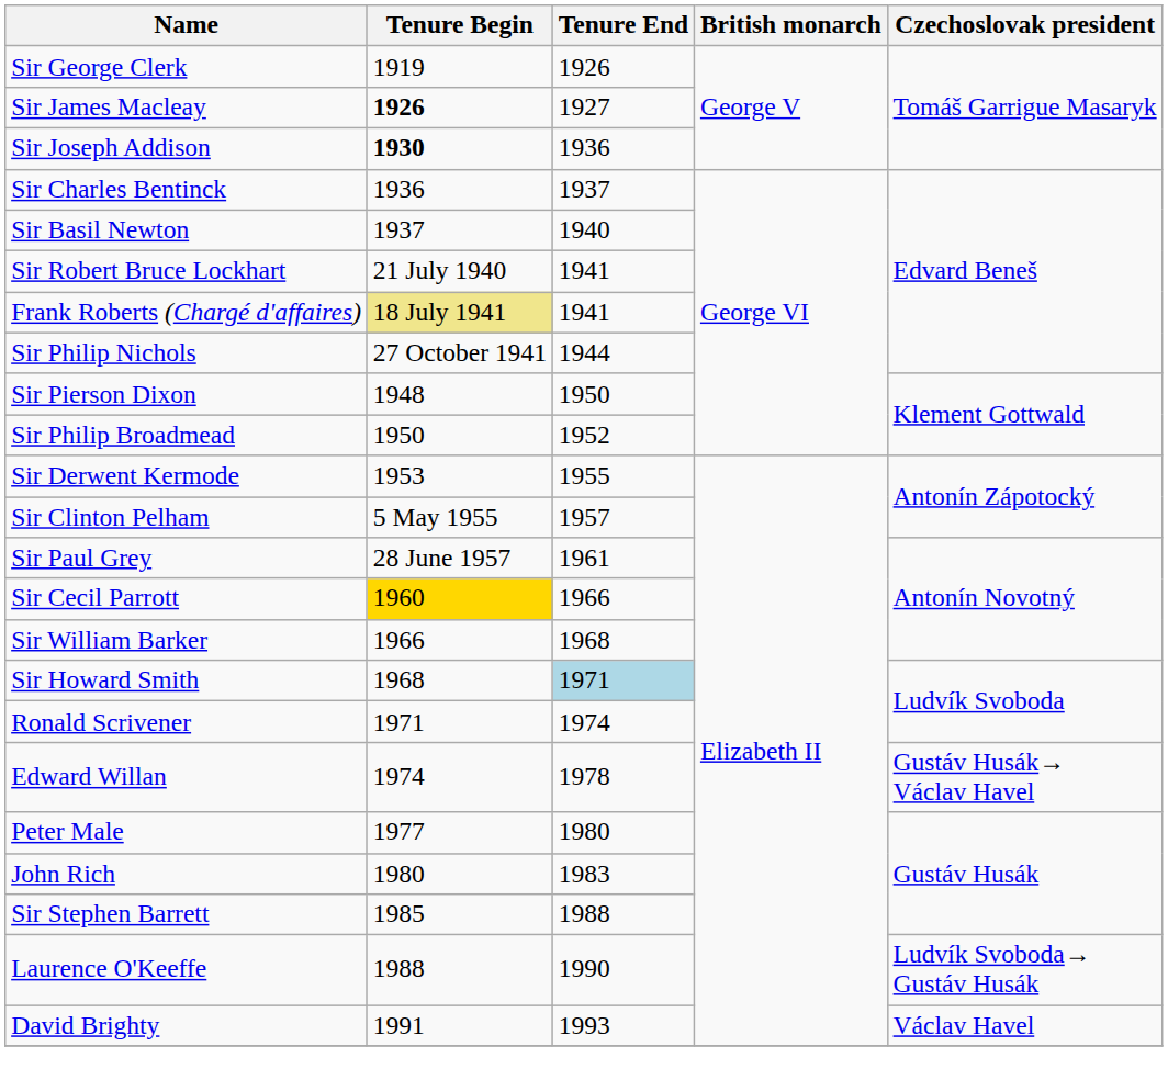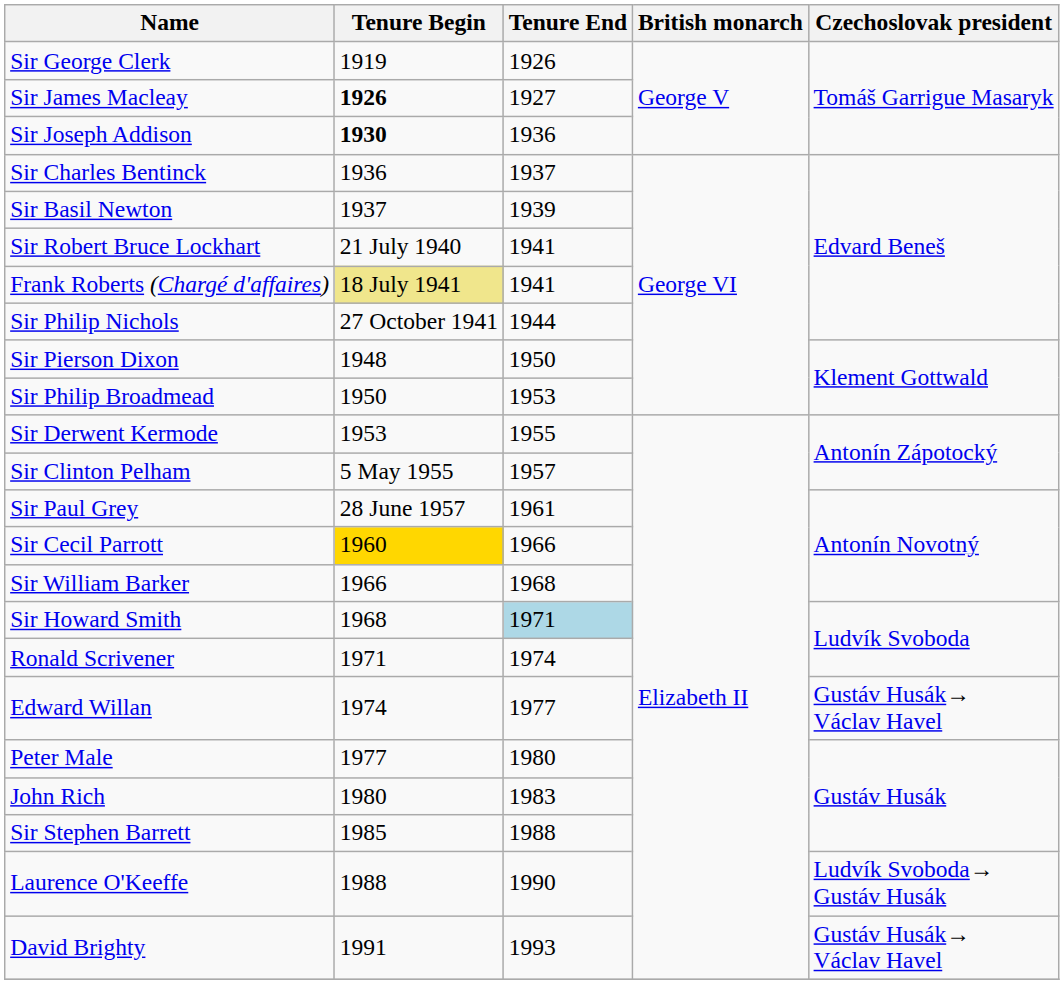 <table class="wikitable">
 <tr>
 <th>Name</th>
 <th>Tenure Begin</th>
 <th>Tenure End</th>
 <th>British monarch</th>
 <th>Czechoslovak president</th>
 </tr>
 <tr>
 <td><a href='#'>Sir George Clerk</a></td>
 <td>1919</td>
 <td>1926</td>
 <td rowspan="3"><a href='#'>George V</a></td>
 <td rowspan="3"><a href='#'>Tomáš Garrigue Masaryk</a></td>
 </tr>
 <tr>
 <td><a href='#'>Sir James Macleay</a></td>
 <td><strong>1926</strong></td>
 <td>1927</td>
 </tr>
 <tr>
 <td><a href='#'>Sir Joseph Addison</a></td>
 <td><strong>1930</strong></td>
 <td>1936</td>
 </tr>
 <tr>
 <td><a href='#'>Sir Charles Bentinck</a></td>
 <td>1936</td>
 <td>1937</td>
 <td rowspan="7"><a href='#'>George VI</a></td>
 <td rowspan="5"><a href='#'>Edvard Beneš</a></td>
 </tr>
 <tr>
 <td><a href='#'>Sir Basil Newton</a></td>
 <td>1937</td>
-<td>1940</td>
+<td>1939</td>
 </tr>
 <tr>
 <td><a href='#'>Sir Robert Bruce Lockhart</a></td>
 <td>21 July 1940</td>
 <td>1941</td>
 </tr>
 <tr>
 <td><a href='#'>Frank Roberts</a> <em>(<a href='#'>Chargé d'affaires</a>)</em></td>
 <td style="background: khaki;">18 July 1941</td>
 <td>1941</td>
 </tr>
 <tr>
 <td><a href='#'>Sir Philip Nichols</a></td>
 <td>27 October 1941</td>
 <td>1944</td>
 </tr>
 <tr>
 <td><a href='#'>Sir Pierson Dixon</a></td>
 <td>1948</td>
 <td>1950</td>
 <td rowspan="2"><a href='#'>Klement Gottwald</a></td>
 </tr>
 <tr>
 <td><a href='#'>Sir Philip Broadmead</a></td>
 <td>1950</td>
-<td>1952</td>
+<td>1953</td>
 </tr>
 <tr>
 <td><a href='#'>Sir Derwent Kermode</a></td>
 <td>1953</td>
 <td>1955</td>
 <td rowspan="13"><a href='#'>Elizabeth II</a></td>
 <td rowspan="2"><a href='#'>Antonín Zápotocký</a></td>
 </tr>
 <tr>
 <td><a href='#'>Sir Clinton Pelham</a></td>
 <td>5 May 1955</td>
 <td>1957</td>
 </tr>
 <tr>
 <td><a href='#'>Sir Paul Grey</a></td>
 <td>28 June 1957</td>
 <td>1961</td>
 <td rowspan="3"><a href='#'>Antonín Novotný</a></td>
 </tr>
 <tr>
 <td><a href='#'>Sir Cecil Parrott</a></td>
 <td style="background: gold;">1960</td>
 <td>1966</td>
 </tr>
 <tr>
 <td><a href='#'>Sir William Barker</a></td>
 <td>1966</td>
 <td>1968</td>
 </tr>
 <tr>
 <td><a href='#'>Sir Howard Smith</a></td>
 <td>1968</td>
 <td style="background: lightblue;">1971</td>
 <td rowspan="2"><a href='#'>Ludvík Svoboda</a></td>
 </tr>
 <tr>
 <td><a href='#'>Ronald Scrivener</a></td>
 <td>1971</td>
 <td>1974</td>
 </tr>
 <tr>
 <td><a href='#'>Edward Willan</a></td>
 <td>1974</td>
-<td>1978</td>
+<td>1977</td>
 <td><a href='#'>Gustáv Husák</a>→<br><a href='#'>Václav Havel</a></td>
 </tr>
 <tr>
 <td><a href='#'>Peter Male</a></td>
 <td>1977</td>
 <td>1980</td>
 <td rowspan="3"><a href='#'>Gustáv Husák</a></td>
 </tr>
 <tr>
 <td><a href='#'>John Rich</a></td>
 <td>1980</td>
 <td>1983</td>
 </tr>
 <tr>
 <td><a href='#'>Sir Stephen Barrett</a></td>
 <td>1985</td>
 <td>1988</td>
 </tr>
 <tr>
 <td><a href='#'>Laurence O'Keeffe</a></td>
 <td>1988</td>
 <td>1990</td>
 <td><a href='#'>Ludvík Svoboda</a>→<br><a href='#'>Gustáv Husák</a></td>
 </tr>
 <tr>
 <td><a href='#'>David Brighty</a></td>
 <td>1991</td>
 <td>1993</td>
-<td><a href='#'>Václav Havel</a></td>
+<td><a href='#'>Gustáv Husák</a>→<br><a href='#'>Václav Havel</a></td>
 </tr>
 <tr>
 </tr>
 </table>
